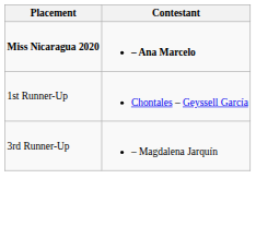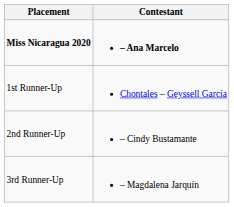 <table class="wikitable sortable" style="font-size: 95%;">
 <tr>
 <th>Placement</th>
 <th>Contestant</th>
 </tr>
 <tr>
 <td><strong>Miss Nicaragua 2020</strong></td>
 <td><br><ul><li><strong> – Ana Marcelo</strong></li></ul></td>
 </tr>
 <tr>
 <td>1st Runner-Up </td>
 <td><br><ul><li> <a href='#'>Chontales</a> – <a href='#'>Geyssell García</a></li></ul></td>
 </tr>
 <tr>
+<td>2nd Runner-Up</td>
+<td><br><ul><li> – Cindy Bustamante</li></ul></td>
+</tr>
+<tr>
 <td>3rd Runner-Up</td>
 <td><br><ul><li> – Magdalena Jarquín</li></ul></td>
 </tr>
 </table>
